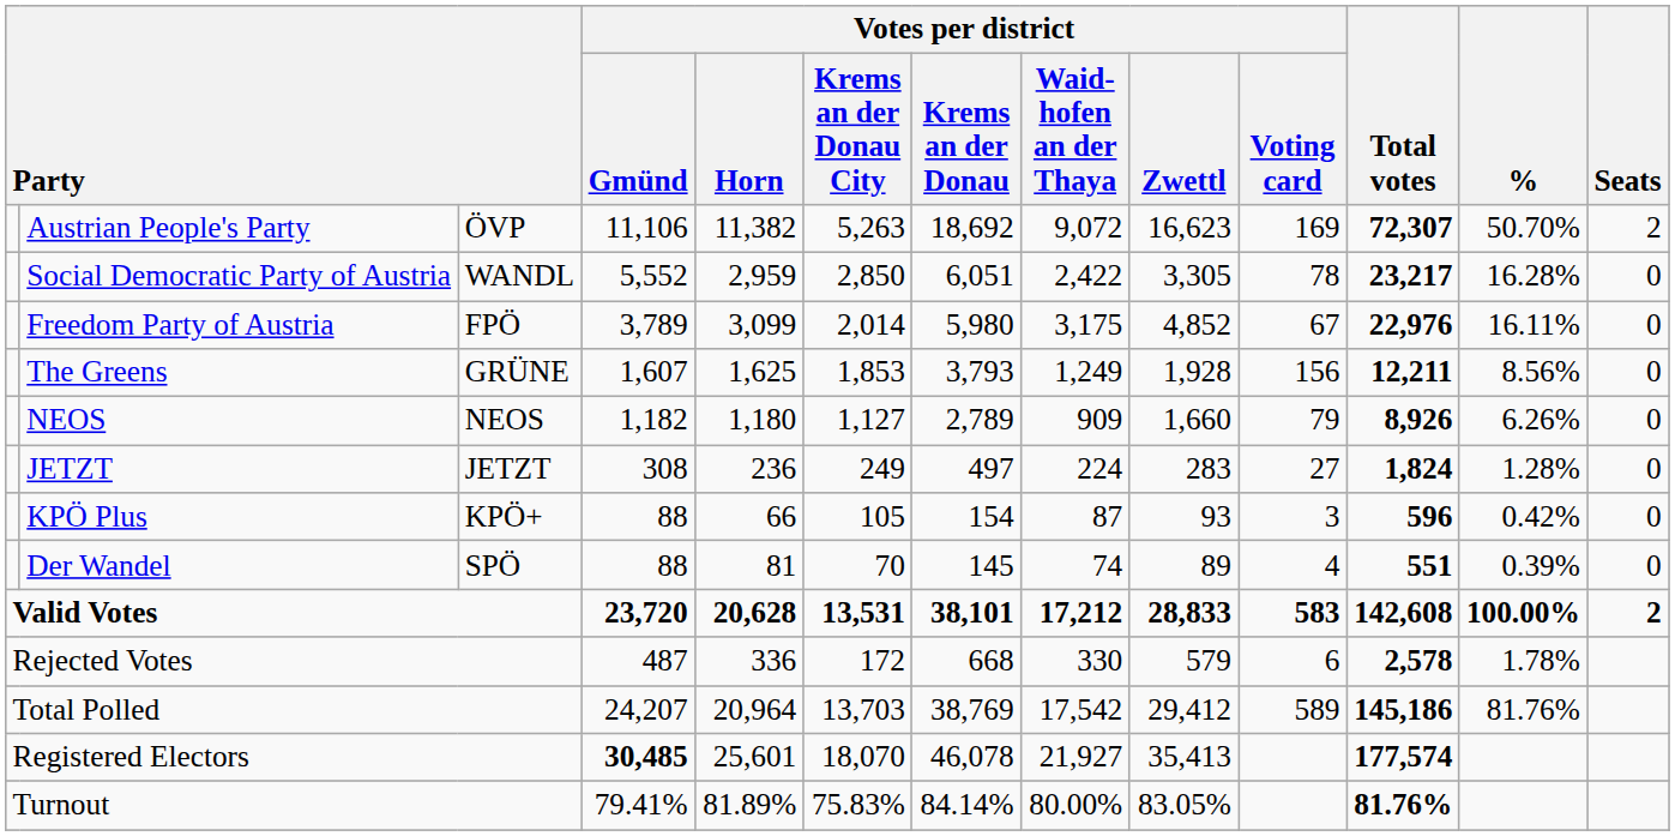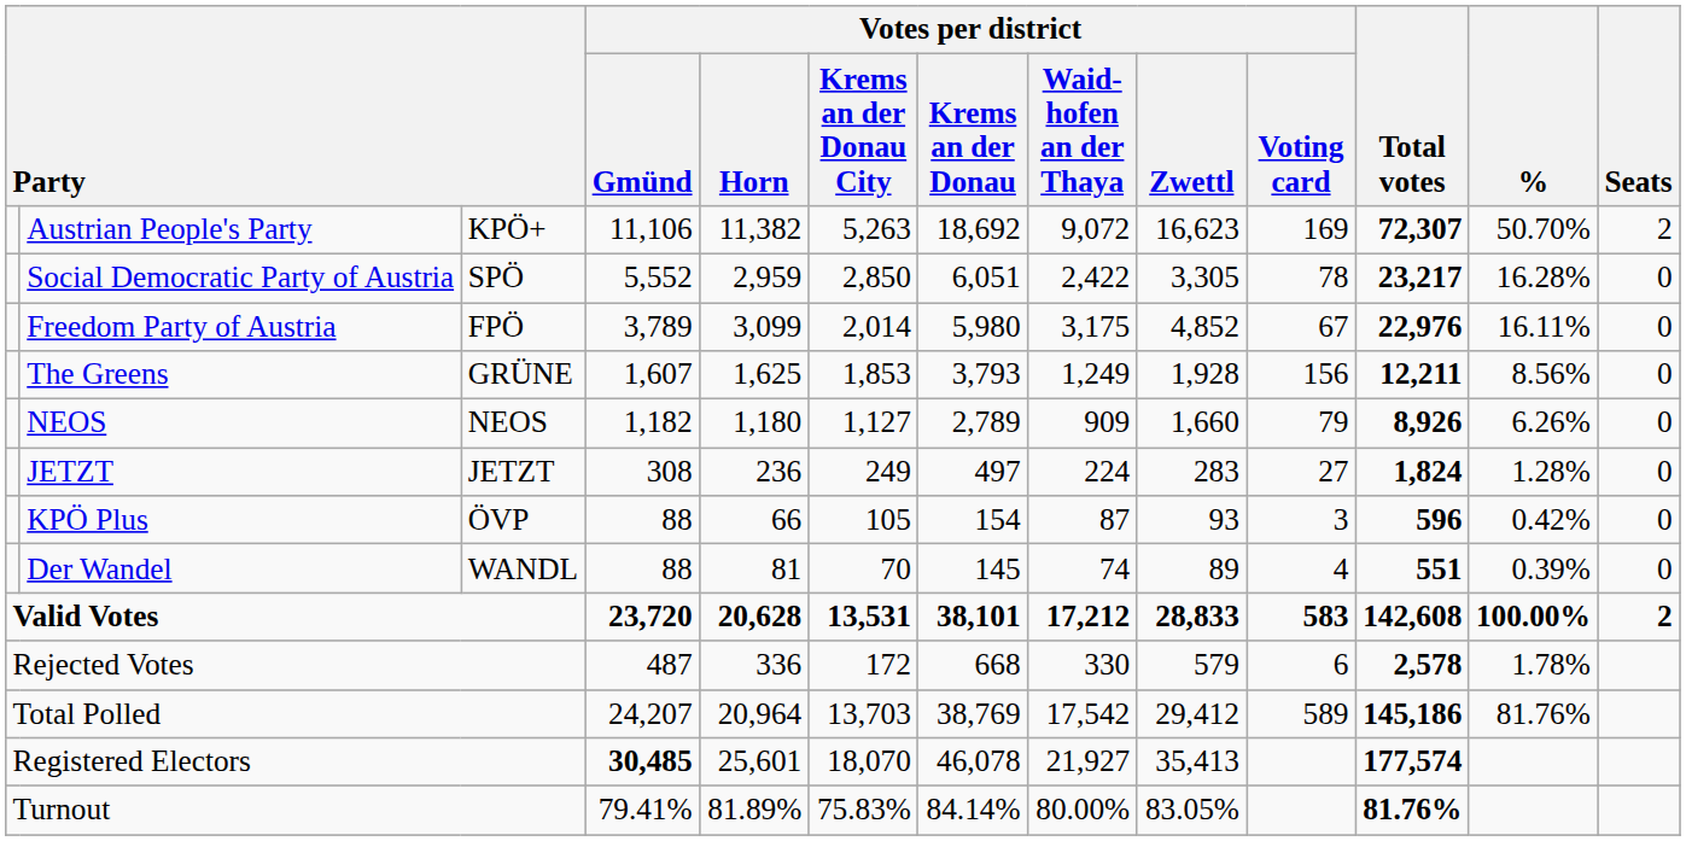 <table class="wikitable" border="1" style="text-align:right;">
 <tr>
 <th style="text-align:left;" valign=bottom rowspan=2 colspan=3>Party</th>
 <th colspan=7>Votes per district</th>
 <th align=center valign=bottom rowspan=2 width="50">Total<br>votes</th>
 <th align=center valign=bottom rowspan=2 width="50">%</th>
 <th align=center valign=bottom rowspan=2>Seats</th>
 </tr>
 <tr>
 <th align=center valign=bottom width="50"><a href='#'>Gmünd</a></th>
 <th align=center valign=bottom width="50"><a href='#'>Horn</a></th>
 <th align=center valign=bottom width="50"><a href='#'>Krems<br>an der<br>Donau<br>City</a></th>
 <th align=center valign=bottom width="50"><a href='#'>Krems<br>an der<br>Donau</a></th>
 <th align=center valign=bottom width="50"><a href='#'>Waid-<br>hofen<br>an der<br>Thaya</a></th>
 <th align=center valign=bottom width="50"><a href='#'>Zwettl</a></th>
 <th align=center valign=bottom width="50"><a href='#'>Voting<br>card</a></th>
 </tr>
 <tr>
 <td></td>
 <td align=left><a href='#'>Austrian People's Party</a></td>
-<td align=left>ÖVP</td>
+<td align=left>KPÖ+</td>
 <td>11,106</td>
 <td>11,382</td>
 <td>5,263</td>
 <td>18,692</td>
 <td>9,072</td>
 <td>16,623</td>
 <td>169</td>
 <td><strong>72,307</strong></td>
 <td>50.70%</td>
 <td>2</td>
 </tr>
 <tr>
 <td></td>
 <td align=left style="white-space: nowrap;"><a href='#'>Social Democratic Party of Austria</a></td>
-<td align=left>WANDL</td>
+<td align=left>SPÖ</td>
 <td>5,552</td>
 <td>2,959</td>
 <td>2,850</td>
 <td>6,051</td>
 <td>2,422</td>
 <td>3,305</td>
 <td>78</td>
 <td><strong>23,217</strong></td>
 <td>16.28%</td>
 <td>0</td>
 </tr>
 <tr>
 <td></td>
 <td align=left><a href='#'>Freedom Party of Austria</a></td>
 <td align=left>FPÖ</td>
 <td>3,789</td>
 <td>3,099</td>
 <td>2,014</td>
 <td>5,980</td>
 <td>3,175</td>
 <td>4,852</td>
 <td>67</td>
 <td><strong>22,976</strong></td>
 <td>16.11%</td>
 <td>0</td>
 </tr>
 <tr>
 <td></td>
 <td align=left><a href='#'>The Greens</a></td>
 <td align=left>GRÜNE</td>
 <td>1,607</td>
 <td>1,625</td>
 <td>1,853</td>
 <td>3,793</td>
 <td>1,249</td>
 <td>1,928</td>
 <td>156</td>
 <td><strong>12,211</strong></td>
 <td>8.56%</td>
 <td>0</td>
 </tr>
 <tr>
 <td></td>
 <td align=left><a href='#'>NEOS</a></td>
 <td align=left>NEOS</td>
 <td>1,182</td>
 <td>1,180</td>
 <td>1,127</td>
 <td>2,789</td>
 <td>909</td>
 <td>1,660</td>
 <td>79</td>
 <td><strong>8,926</strong></td>
 <td>6.26%</td>
 <td>0</td>
 </tr>
 <tr>
 <td></td>
 <td align=left><a href='#'>JETZT</a></td>
 <td align=left>JETZT</td>
 <td>308</td>
 <td>236</td>
 <td>249</td>
 <td>497</td>
 <td>224</td>
 <td>283</td>
 <td>27</td>
 <td><strong>1,824</strong></td>
 <td>1.28%</td>
 <td>0</td>
 </tr>
 <tr>
 <td></td>
 <td align=left><a href='#'>KPÖ Plus</a></td>
-<td align=left>KPÖ+</td>
+<td align=left>ÖVP</td>
 <td>88</td>
 <td>66</td>
 <td>105</td>
 <td>154</td>
 <td>87</td>
 <td>93</td>
 <td>3</td>
 <td><strong>596</strong></td>
 <td>0.42%</td>
 <td>0</td>
 </tr>
 <tr>
 <td></td>
 <td align=left><a href='#'>Der Wandel</a></td>
-<td align=left>SPÖ</td>
+<td align=left>WANDL</td>
 <td>88</td>
 <td>81</td>
 <td>70</td>
 <td>145</td>
 <td>74</td>
 <td>89</td>
 <td>4</td>
 <td><strong>551</strong></td>
 <td>0.39%</td>
 <td>0</td>
 </tr>
 <tr style="font-weight:bold">
 <td align=left colspan=3>Valid Votes</td>
 <td>23,720</td>
 <td>20,628</td>
 <td>13,531</td>
 <td>38,101</td>
 <td>17,212</td>
 <td>28,833</td>
 <td>583</td>
 <td>142,608</td>
 <td>100.00%</td>
 <td>2</td>
 </tr>
 <tr>
 <td align=left colspan=3>Rejected Votes</td>
 <td>487</td>
 <td>336</td>
 <td>172</td>
 <td>668</td>
 <td>330</td>
 <td>579</td>
 <td>6</td>
 <td><strong>2,578</strong></td>
 <td>1.78%</td>
 <td></td>
 </tr>
 <tr>
 <td align=left colspan=3>Total Polled</td>
 <td>24,207</td>
 <td>20,964</td>
 <td>13,703</td>
 <td>38,769</td>
 <td>17,542</td>
 <td>29,412</td>
 <td>589</td>
 <td><strong>145,186</strong></td>
 <td>81.76%</td>
 <td></td>
 </tr>
 <tr>
 <td align=left colspan=3>Registered Electors</td>
 <td><strong>30,485</strong></td>
 <td>25,601</td>
 <td>18,070</td>
 <td>46,078</td>
 <td>21,927</td>
 <td>35,413</td>
 <td></td>
 <td><strong>177,574</strong></td>
 <td></td>
 <td></td>
 </tr>
 <tr>
 <td align=left colspan=3>Turnout</td>
 <td>79.41%</td>
 <td>81.89%</td>
 <td>75.83%</td>
 <td>84.14%</td>
 <td>80.00%</td>
 <td>83.05%</td>
 <td></td>
 <td><strong>81.76%</strong></td>
 <td></td>
 <td></td>
 </tr>
 </table>
